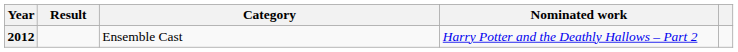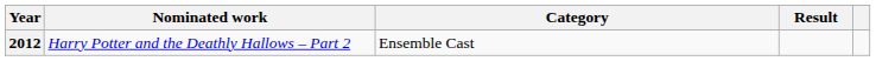 <table class=wikitable>
 <tr>
 <th scope="col" style="width:1em;">Year</th>
+<th scope="col" style="width:30em;">Nominated work</th>
+<th scope="col" style="width:38em;">Category</th>
 <th scope="col" style="width:5em;">Result</th>
-<th scope="col" style="width:38em;">Category</th>
-<th scope="col" style="width:30em;">Nominated work</th>
 <th scope="col" style="width:1em;"></th>
 </tr>
 <tr>
 <th scope="row">2012</th>
+<td><em><a href='#'>Harry Potter and the Deathly Hallows – Part 2</a></em></td>
+<td>Ensemble Cast</td>
 <td></td>
-<td>Ensemble Cast</td>
-<td><em><a href='#'>Harry Potter and the Deathly Hallows – Part 2</a></em></td>
 <td style="text-align:center;"></td>
 </tr>
 </table>
